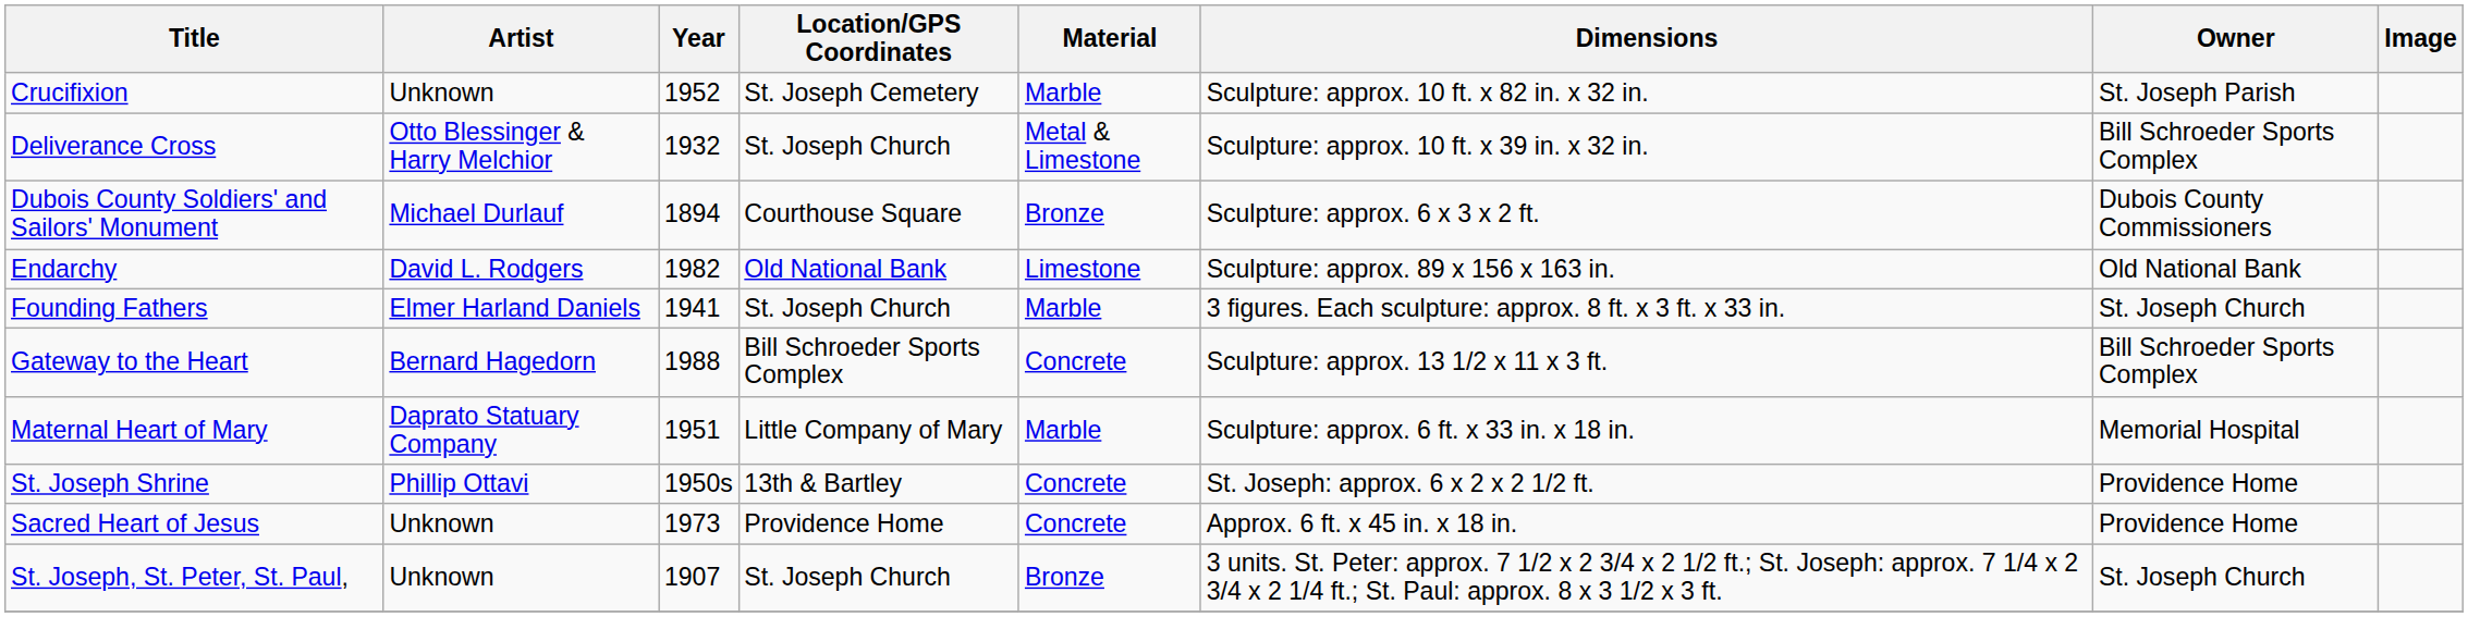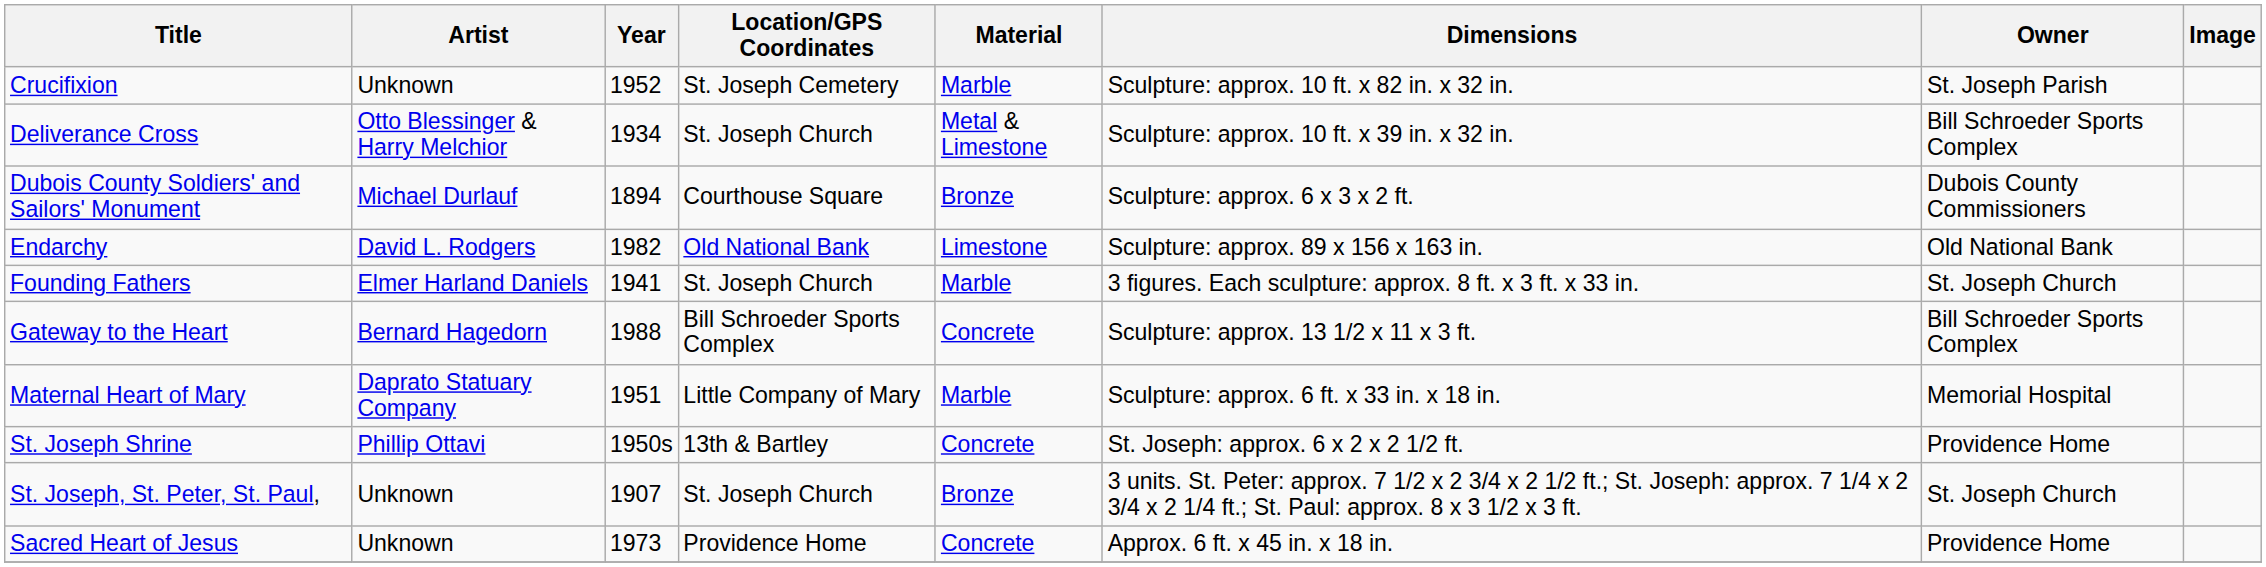 <table class="wikitable sortable">
 <tr>
 <th>Title</th>
 <th>Artist</th>
 <th>Year</th>
 <th>Location/GPS Coordinates</th>
 <th>Material</th>
 <th>Dimensions</th>
 <th>Owner</th>
 <th>Image</th>
 </tr>
 <tr>
 <td><a href='#'>Crucifixion</a></td>
 <td>Unknown</td>
 <td>1952</td>
 <td>St. Joseph Cemetery</td>
 <td><a href='#'>Marble</a></td>
 <td>Sculpture: approx. 10 ft. x 82 in. x 32 in.</td>
 <td>St. Joseph Parish</td>
 <td></td>
 </tr>
 <tr>
 <td><a href='#'>Deliverance Cross</a></td>
 <td><a href='#'>Otto Blessinger</a> & <a href='#'>Harry Melchior</a></td>
-<td>1932</td>
+<td>1934</td>
 <td>St. Joseph Church </td>
 <td><a href='#'>Metal</a> & <a href='#'>Limestone</a></td>
 <td>Sculpture: approx. 10 ft. x 39 in. x 32 in.</td>
 <td>Bill Schroeder Sports Complex</td>
 <td></td>
 </tr>
 <tr>
 <td><a href='#'>Dubois County Soldiers' and Sailors' Monument</a></td>
 <td><a href='#'>Michael Durlauf</a></td>
 <td>1894</td>
 <td>Courthouse Square</td>
 <td><a href='#'>Bronze</a></td>
 <td>Sculpture: approx. 6 x 3 x 2 ft.</td>
 <td>Dubois County Commissioners</td>
 <td></td>
 </tr>
 <tr>
 <td><a href='#'>Endarchy</a></td>
 <td><a href='#'>David L. Rodgers</a></td>
 <td>1982</td>
 <td><a href='#'>Old National Bank</a> </td>
 <td><a href='#'>Limestone</a></td>
 <td>Sculpture: approx. 89 x 156 x 163 in.</td>
 <td>Old National Bank</td>
 <td></td>
 </tr>
 <tr>
 <td><a href='#'>Founding Fathers</a></td>
 <td><a href='#'>Elmer Harland Daniels</a></td>
 <td>1941</td>
 <td>St. Joseph Church</td>
 <td><a href='#'>Marble</a></td>
 <td>3 figures. Each sculpture: approx. 8 ft. x 3 ft. x 33 in.</td>
 <td>St. Joseph Church</td>
 <td></td>
 </tr>
 <tr>
 <td><a href='#'>Gateway to the Heart</a></td>
 <td><a href='#'>Bernard Hagedorn</a></td>
 <td>1988</td>
 <td>Bill Schroeder Sports Complex</td>
 <td><a href='#'>Concrete</a></td>
 <td>Sculpture: approx. 13 1/2 x 11 x 3 ft.</td>
 <td>Bill Schroeder Sports Complex</td>
 <td></td>
 </tr>
 <tr>
 <td><a href='#'>Maternal Heart of Mary</a></td>
 <td><a href='#'>Daprato Statuary Company</a></td>
 <td>1951</td>
 <td>Little Company of Mary</td>
 <td><a href='#'>Marble</a></td>
 <td>Sculpture: approx. 6 ft. x 33 in. x 18 in.</td>
 <td>Memorial Hospital</td>
 <td></td>
 </tr>
 <tr>
 <td><a href='#'>St. Joseph Shrine</a></td>
 <td><a href='#'>Phillip Ottavi</a></td>
 <td>1950s</td>
 <td>13th & Bartley</td>
 <td><a href='#'>Concrete</a></td>
 <td>St. Joseph: approx. 6 x 2 x 2 1/2 ft.</td>
 <td>Providence Home</td>
 <td></td>
 </tr>
 <tr>
+<td><a href='#'>St. Joseph, St. Peter, St. Paul</a>,</td>
+<td>Unknown</td>
+<td>1907</td>
+<td>St. Joseph Church</td>
+<td><a href='#'>Bronze</a></td>
+<td>3 units. St. Peter: approx. 7 1/2 x 2 3/4 x 2 1/2 ft.; St. Joseph: approx. 7 1/4 x 2 3/4 x 2 1/4 ft.; St. Paul: approx. 8 x 3 1/2 x 3 ft.</td>
+<td>St. Joseph Church</td>
+<td></td>
+</tr>
+<tr>
 <td><a href='#'>Sacred Heart of Jesus</a></td>
 <td>Unknown</td>
 <td>1973</td>
 <td>Providence Home</td>
 <td><a href='#'>Concrete</a></td>
 <td>Approx. 6 ft. x 45 in. x 18 in.</td>
 <td>Providence Home</td>
 <td></td>
 </tr>
 <tr>
-<td><a href='#'>St. Joseph, St. Peter, St. Paul</a>,</td>
-<td>Unknown</td>
-<td>1907</td>
-<td>St. Joseph Church</td>
-<td><a href='#'>Bronze</a></td>
-<td>3 units. St. Peter: approx. 7 1/2 x 2 3/4 x 2 1/2 ft.; St. Joseph: approx. 7 1/4 x 2 3/4 x 2 1/4 ft.; St. Paul: approx. 8 x 3 1/2 x 3 ft.</td>
-<td>St. Joseph Church</td>
-<td></td>
-</tr>
-<tr>
 </tr>
 </table>
